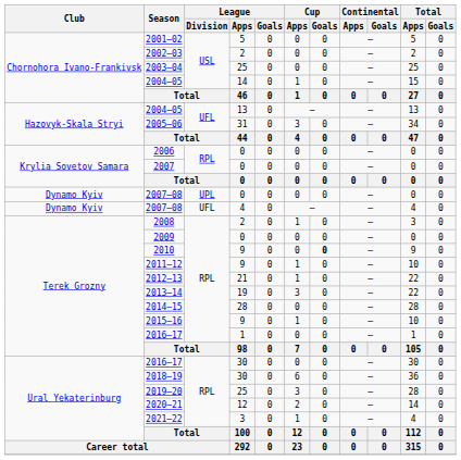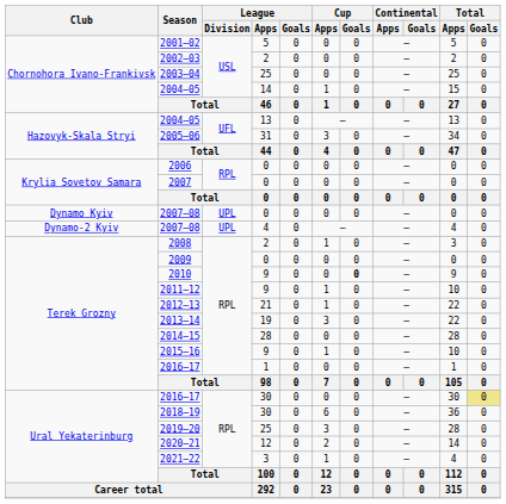 <table class="wikitable" style="text-align: center;">
 <tr>
 <th rowspan=2>Club</th>
 <th rowspan=2>Season</th>
 <th colspan=3>League</th>
 <th colspan=2>Cup</th>
 <th colspan=2>Continental</th>
 <th colspan=2>Total</th>
 </tr>
 <tr>
 <th>Division</th>
 <th>Apps</th>
 <th>Goals</th>
 <th>Apps</th>
 <th>Goals</th>
 <th>Apps</th>
 <th>Goals</th>
 <th>Apps</th>
 <th>Goals</th>
 </tr>
 <tr>
 <td rowspan=5><a href='#'>Chornohora Ivano-Frankivsk</a></td>
 <td><a href='#'>2001–02</a></td>
 <td rowspan=4><a href='#'>USL</a></td>
 <td>5</td>
 <td>0</td>
 <td>0</td>
 <td>0</td>
 <td colspan=2>–</td>
 <td>5</td>
 <td>0</td>
 </tr>
 <tr>
 <td><a href='#'>2002–03</a></td>
 <td>2</td>
 <td>0</td>
 <td>0</td>
 <td>0</td>
 <td colspan=2>–</td>
 <td>2</td>
 <td>0</td>
 </tr>
 <tr>
 <td><a href='#'>2003–04</a></td>
 <td>25</td>
 <td>0</td>
 <td>0</td>
 <td>0</td>
 <td colspan=2>–</td>
 <td>25</td>
 <td>0</td>
 </tr>
 <tr>
 <td><a href='#'>2004–05</a></td>
 <td>14</td>
 <td>0</td>
 <td>1</td>
 <td>0</td>
 <td colspan=2>–</td>
 <td>15</td>
 <td>0</td>
 </tr>
 <tr>
 <th colspan=2>Total</th>
 <th>46</th>
 <th>0</th>
 <th>1</th>
 <th>0</th>
 <th>0</th>
 <th>0</th>
 <th>27</th>
 <th>0</th>
 </tr>
 <tr>
 <td rowspan=3><a href='#'>Hazovyk-Skala Stryi</a></td>
 <td><a href='#'>2004–05</a></td>
 <td rowspan=2><a href='#'>UFL</a></td>
 <td>13</td>
 <td>0</td>
 <td colspan=2>–</td>
 <td colspan=2>–</td>
 <td>13</td>
 <td>0</td>
 </tr>
 <tr>
 <td><a href='#'>2005–06</a></td>
 <td>31</td>
 <td>0</td>
 <td>3</td>
 <td>0</td>
 <td colspan=2>–</td>
 <td>34</td>
 <td>0</td>
 </tr>
 <tr>
 <th colspan=2>Total</th>
 <th>44</th>
 <th>0</th>
 <th>4</th>
 <th>0</th>
 <th>0</th>
 <th>0</th>
 <th>47</th>
 <th>0</th>
 </tr>
 <tr>
 <td rowspan=3><a href='#'>Krylia Sovetov Samara</a></td>
 <td><a href='#'>2006</a></td>
 <td rowspan=2><a href='#'>RPL</a></td>
 <td>0</td>
 <td>0</td>
 <td>0</td>
 <td>0</td>
 <td colspan=2>–</td>
 <td>0</td>
 <td>0</td>
 </tr>
 <tr>
 <td><a href='#'>2007</a></td>
 <td>0</td>
 <td>0</td>
 <td>0</td>
 <td>0</td>
 <td colspan=2>–</td>
 <td>0</td>
 <td>0</td>
 </tr>
 <tr>
 <th colspan=2>Total</th>
 <th>0</th>
 <th>0</th>
 <th>0</th>
 <th>0</th>
 <th>0</th>
 <th>0</th>
 <th>0</th>
 <th>0</th>
 </tr>
 <tr>
 <td><a href='#'>Dynamo Kyiv</a></td>
 <td><a href='#'>2007–08</a></td>
 <td><a href='#'>UPL</a></td>
 <td>0</td>
 <td>0</td>
 <td>0</td>
 <td>0</td>
 <td colspan=2>–</td>
 <td>0</td>
 <td>0</td>
 </tr>
 <tr>
-<td><a href='#'>Dynamo Kyiv</a></td>
+<td><a href='#'>Dynamo-2 Kyiv</a></td>
 <td><a href='#'>2007–08</a></td>
-<td>UFL</td>
+<td><a href='#'>UPL</a></td>
 <td>4</td>
 <td>0</td>
 <td colspan=2>–</td>
 <td colspan=2>–</td>
 <td>4</td>
 <td>0</td>
 </tr>
 <tr>
 <td rowspan=10><a href='#'>Terek Grozny</a></td>
 <td><a href='#'>2008</a></td>
 <td rowspan=9>RPL</td>
 <td>2</td>
 <td>0</td>
 <td>1</td>
 <td>0</td>
 <td colspan=2>–</td>
 <td>3</td>
 <td>0</td>
 </tr>
 <tr>
 <td><a href='#'>2009</a></td>
 <td>0</td>
 <td>0</td>
 <td>0</td>
 <td>0</td>
 <td colspan=2>–</td>
 <td>0</td>
 <td>0</td>
 </tr>
 <tr>
 <td><a href='#'>2010</a></td>
 <td>9</td>
 <td>0</td>
 <td>0</td>
 <td><strong>0</strong></td>
 <td colspan=2>–</td>
 <td>9</td>
 <td>0</td>
 </tr>
 <tr>
 <td><a href='#'>2011–12</a></td>
 <td>9</td>
 <td>0</td>
 <td>1</td>
 <td>0</td>
 <td colspan=2>–</td>
 <td>10</td>
 <td>0</td>
 </tr>
 <tr>
 <td><a href='#'>2012–13</a></td>
 <td>21</td>
 <td>0</td>
 <td>1</td>
 <td>0</td>
 <td colspan=2>–</td>
 <td>22</td>
 <td>0</td>
 </tr>
 <tr>
 <td><a href='#'>2013–14</a></td>
 <td>19</td>
 <td>0</td>
 <td>3</td>
 <td>0</td>
 <td colspan=2>–</td>
 <td>22</td>
 <td>0</td>
 </tr>
 <tr>
 <td><a href='#'>2014–15</a></td>
 <td>28</td>
 <td>0</td>
 <td>0</td>
 <td>0</td>
 <td colspan=2>–</td>
 <td>28</td>
 <td>0</td>
 </tr>
 <tr>
 <td><a href='#'>2015–16</a></td>
 <td>9</td>
 <td>0</td>
 <td>1</td>
 <td>0</td>
 <td colspan=2>–</td>
 <td>10</td>
 <td>0</td>
 </tr>
 <tr>
 <td><a href='#'>2016–17</a></td>
 <td>1</td>
 <td>0</td>
 <td>0</td>
 <td>0</td>
 <td colspan=2>–</td>
 <td>1</td>
 <td>0</td>
 </tr>
 <tr>
 <th colspan=2>Total</th>
 <th>98</th>
 <th>0</th>
 <th>7</th>
 <th>0</th>
 <th>0</th>
 <th>0</th>
 <th>105</th>
 <th>0</th>
 </tr>
 <tr>
 <td rowspan="6"><a href='#'>Ural Yekaterinburg</a></td>
 <td><a href='#'>2016–17</a></td>
 <td rowspan="5">RPL</td>
 <td>30</td>
 <td>0</td>
 <td>0</td>
 <td>0</td>
 <td colspan=2>–</td>
 <td>30</td>
-<td>0</td>
+<td style="background: khaki;">0</td>
 </tr>
 <tr>
 <td><a href='#'>2018–19</a></td>
 <td>30</td>
 <td>0</td>
 <td>6</td>
 <td>0</td>
 <td colspan=2>–</td>
 <td>36</td>
 <td>0</td>
 </tr>
 <tr>
 <td><a href='#'>2019–20</a></td>
 <td>25</td>
 <td>0</td>
 <td>3</td>
 <td>0</td>
 <td colspan=2>–</td>
 <td>28</td>
 <td>0</td>
 </tr>
 <tr>
 <td><a href='#'>2020–21</a></td>
 <td>12</td>
 <td>0</td>
 <td>2</td>
 <td>0</td>
 <td colspan=2>–</td>
 <td>14</td>
 <td>0</td>
 </tr>
 <tr>
 <td><a href='#'>2021–22</a></td>
 <td>3</td>
 <td>0</td>
 <td>1</td>
 <td>0</td>
 <td colspan=2>–</td>
 <td>4</td>
 <td>0</td>
 </tr>
 <tr>
 <th colspan=2>Total</th>
 <th>100</th>
 <th>0</th>
 <th>12</th>
 <th>0</th>
 <th>0</th>
 <th>0</th>
 <th>112</th>
 <th>0</th>
 </tr>
 <tr>
 <th colspan=3>Career total</th>
 <th>292</th>
 <th>0</th>
 <th>23</th>
 <th>0</th>
 <th>0</th>
 <th>0</th>
 <th>315</th>
 <th>0</th>
 </tr>
 <tr>
 </tr>
 </table>
